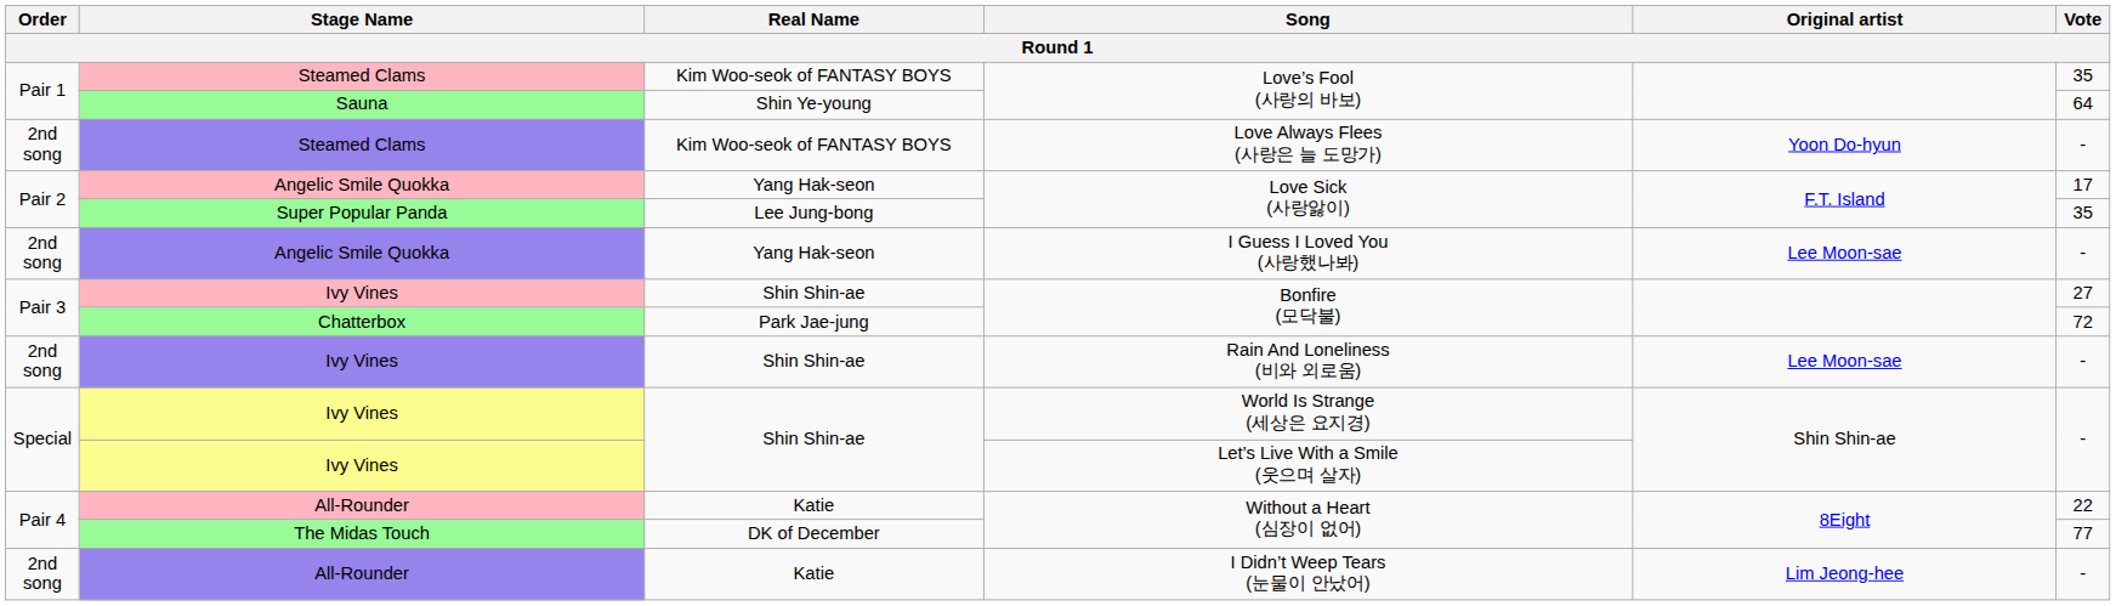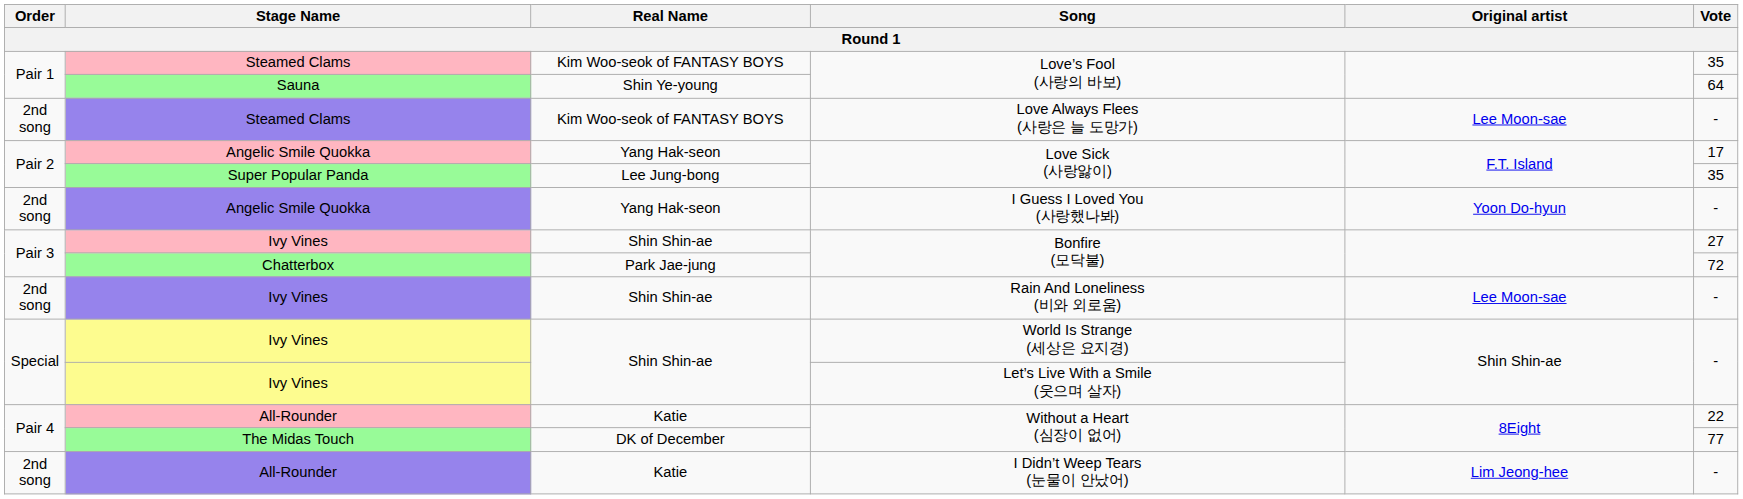 <table class="wikitable" style="text-align:center; width:95%;">
 <tr>
 <th style="width:1%;">Order</th>
 <th style="width:20%;">Stage Name</th>
 <th style="width:12%;">Real Name</th>
 <th style="width:23%;">Song</th>
 <th style="width:15%;">Original artist</th>
 <th style="width:1%;">Vote</th>
 </tr>
 <tr>
 <th colspan=6>Round 1</th>
 </tr>
 <tr>
 <td rowspan=2>Pair 1</td>
 <td bgcolor="lightpink">Steamed Clams</td>
 <td>Kim Woo-seok of FANTASY BOYS</td>
 <td rowspan=2>Love’s Fool<br>(사랑의 바보)</td>
 <td rowspan=2></td>
 <td>35</td>
 </tr>
 <tr>
 <td bgcolor="palegreen">Sauna</td>
 <td>Shin Ye-young</td>
 <td>64</td>
 </tr>
 <tr>
 <td>2nd song</td>
 <td bgcolor="#9683EC">Steamed Clams</td>
 <td>Kim Woo-seok of FANTASY BOYS</td>
 <td>Love Always Flees<br>(사랑은 늘 도망가)</td>
-<td><a href='#'>Yoon Do-hyun</a></td>
+<td><a href='#'>Lee Moon-sae</a></td>
 <td>-</td>
 </tr>
 <tr>
 <td rowspan=2>Pair 2</td>
 <td bgcolor="lightpink">Angelic Smile Quokka</td>
 <td>Yang Hak-seon</td>
 <td rowspan=2>Love Sick<br>(사랑앓이)</td>
 <td rowspan=2><a href='#'>F.T. Island</a></td>
 <td>17</td>
 </tr>
 <tr>
 <td bgcolor="palegreen">Super Popular Panda</td>
 <td>Lee Jung-bong</td>
 <td>35</td>
 </tr>
 <tr>
 <td>2nd song</td>
 <td bgcolor="#9683EC">Angelic Smile Quokka</td>
 <td>Yang Hak-seon</td>
 <td>I Guess I Loved You<br>(사랑했나봐)</td>
-<td><a href='#'>Lee Moon-sae</a></td>
+<td><a href='#'>Yoon Do-hyun</a></td>
 <td>-</td>
 </tr>
 <tr>
 <td rowspan=2>Pair 3</td>
 <td bgcolor="lightpink">Ivy Vines</td>
 <td>Shin Shin-ae</td>
 <td rowspan=2>Bonfire<br>(모닥불)</td>
 <td rowspan=2></td>
 <td>27</td>
 </tr>
 <tr>
 <td bgcolor="palegreen">Chatterbox</td>
 <td>Park Jae-jung</td>
 <td>72</td>
 </tr>
 <tr>
 <td>2nd song</td>
 <td bgcolor="#9683EC">Ivy Vines</td>
 <td>Shin Shin-ae</td>
 <td>Rain And Loneliness<br>(비와 외로움)</td>
 <td><a href='#'>Lee Moon-sae</a></td>
 <td>-</td>
 </tr>
 <tr>
 <td rowspan=2>Special</td>
 <td bgcolor="#FDFC8F">Ivy Vines</td>
 <td rowspan=2>Shin Shin-ae</td>
 <td>World Is Strange<br>(세상은 요지경)</td>
 <td rowspan=2>Shin Shin-ae</td>
 <td rowspan=2>-</td>
 </tr>
 <tr>
 <td bgcolor="#FDFC8F">Ivy Vines</td>
 <td>Let’s Live With a Smile<br>(웃으며 살자)</td>
 </tr>
 <tr>
 <td rowspan=2>Pair 4</td>
 <td bgcolor="lightpink">All-Rounder</td>
 <td>Katie</td>
 <td rowspan=2>Without a Heart<br>(심장이 없어)</td>
 <td rowspan=2><a href='#'>8Eight</a></td>
 <td>22</td>
 </tr>
 <tr>
 <td bgcolor="palegreen">The Midas Touch</td>
 <td>DK of December</td>
 <td>77</td>
 </tr>
 <tr>
 <td>2nd song</td>
 <td bgcolor="#9683EC">All-Rounder</td>
 <td>Katie</td>
 <td>I Didn’t Weep Tears<br>(눈물이 안났어)</td>
 <td><a href='#'>Lim Jeong-hee</a></td>
 <td>-</td>
 </tr>
 </table>
